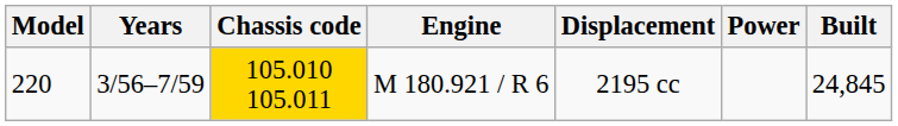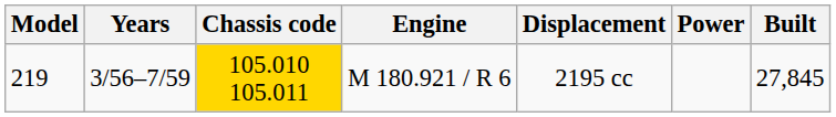 <table class="wikitable" style="text-align: center;">
 <tr>
 <th style="text-align: left;">Model</th>
 <th>Years</th>
 <th>Chassis code</th>
 <th>Engine</th>
 <th>Displacement</th>
 <th>Power</th>
 <th>Built</th>
 </tr>
 <tr>
-<td style="text-align: left;">220</td>
+<td style="text-align: left;">219</td>
 <td>3/56–7/59</td>
 <td style="background: gold;">105.010<br>105.011</td>
 <td>M 180.921 / R 6</td>
 <td>2195 cc</td>
 <td></td>
-<td>24,845</td>
+<td>27,845</td>
 </tr>
 </table>
